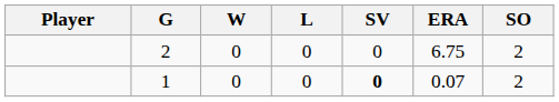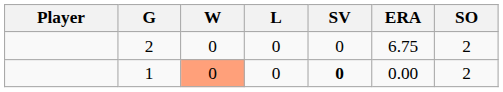 <table class="wikitable sortable">
 <tr>
 <th bgcolor="#DDDDFF" width="16%">Player</th>
 <th bgcolor="#DDDDFF" width="9%">G</th>
 <th bgcolor="#DDDDFF" width="9%">W</th>
 <th bgcolor="#DDDDFF" width="9%">L</th>
 <th bgcolor="#DDDDFF" width="9%">SV</th>
 <th bgcolor="#DDDDFF" width="9%">ERA</th>
 <th bgcolor="#DDDDFF" width="9%">SO</th>
 </tr>
 <tr align="center">
 <td></td>
 <td>2</td>
 <td>0</td>
 <td>0</td>
 <td>0</td>
 <td>6.75</td>
 <td>2</td>
 </tr>
 <tr align="center">
 <td></td>
 <td>1</td>
-<td>0</td>
+<td style="background: lightsalmon;">0</td>
 <td>0</td>
 <td><strong>0</strong></td>
-<td>0.07</td>
+<td>0.00</td>
 <td>2</td>
 </tr>
 </table>
